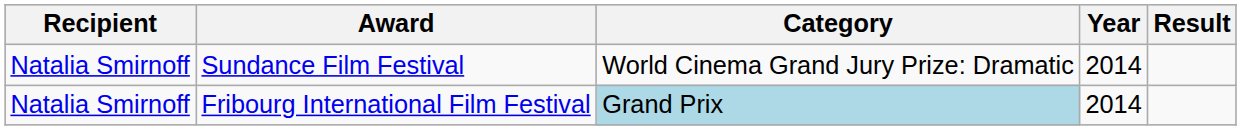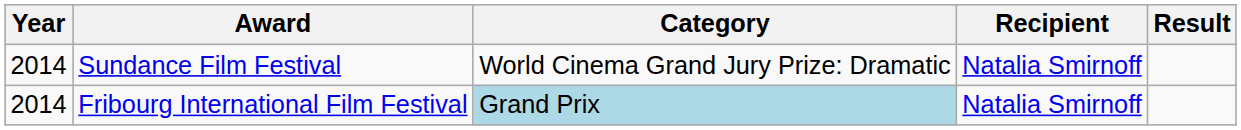 <table class="wikitable sortable" style="margin:1em auto;">
 <tr>
-<th>Recipient</th>
+<th>Year</th>
 <th>Award</th>
 <th>Category</th>
-<th>Year</th>
+<th>Recipient</th>
 <th>Result</th>
 </tr>
 <tr>
-<td><a href='#'>Natalia Smirnoff</a></td>
+<td>2014</td>
 <td><a href='#'>Sundance Film Festival</a></td>
 <td>World Cinema Grand Jury Prize: Dramatic</td>
-<td>2014</td>
+<td><a href='#'>Natalia Smirnoff</a></td>
 <td></td>
 </tr>
 <tr>
-<td><a href='#'>Natalia Smirnoff</a></td>
+<td>2014</td>
 <td><a href='#'>Fribourg International Film Festival</a></td>
 <td style="background: lightblue;">Grand Prix</td>
-<td>2014</td>
+<td><a href='#'>Natalia Smirnoff</a></td>
 <td></td>
 </tr>
 </table>
